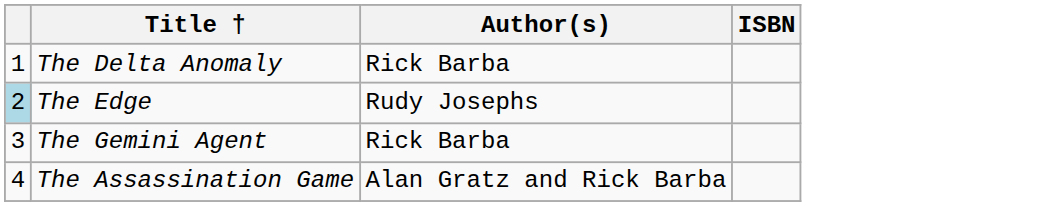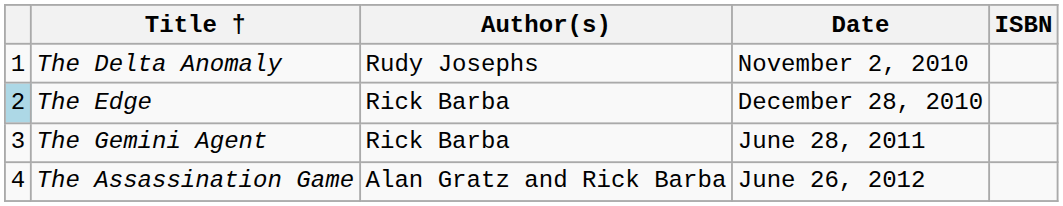 <table class="wikitable">
 <tr>
 <th></th>
 <th>Title †</th>
 <th>Author(s)</th>
+<th>Date</th>
 <th>ISBN</th>
 </tr>
 <tr>
 <td>1</td>
 <td><em>The Delta Anomaly</em></td>
-<td>Rick Barba</td>
+<td>Rudy Josephs</td>
+<td>November 2, 2010</td>
 <td></td>
 </tr>
 <tr>
 <td style="background: lightblue;">2</td>
 <td><em>The Edge</em></td>
-<td>Rudy Josephs</td>
+<td>Rick Barba</td>
+<td>December 28, 2010</td>
 <td></td>
 </tr>
 <tr>
 <td>3</td>
 <td><em>The Gemini Agent</em></td>
 <td>Rick Barba</td>
+<td>June 28, 2011</td>
 <td></td>
 </tr>
 <tr>
 <td>4</td>
 <td><em>The Assassination Game</em></td>
 <td>Alan Gratz and Rick Barba</td>
+<td>June 26, 2012</td>
 <td></td>
 </tr>
 </table>
